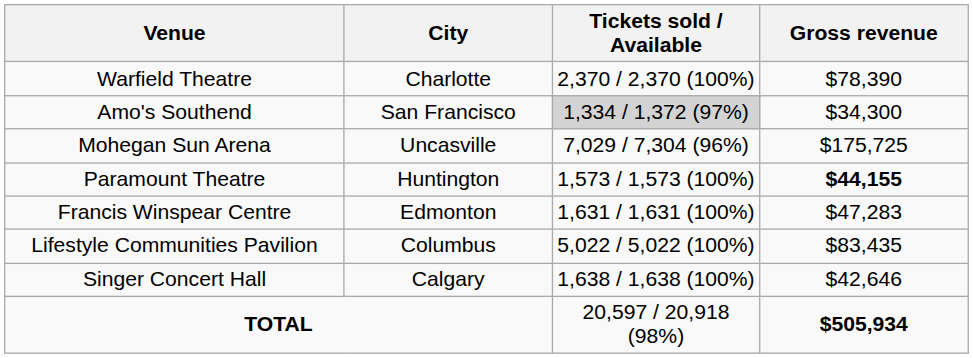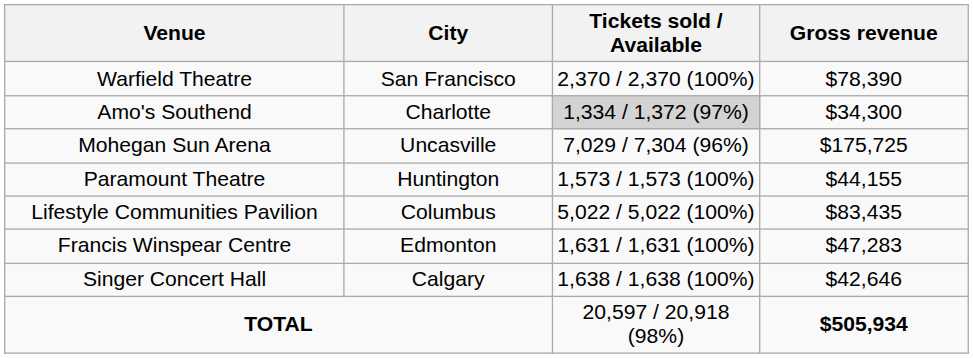 <table class="wikitable" style="text-align:center">
 <tr>
 <th style="width:250px;">Venue</th>
 <th style="width:150px;">City</th>
 <th style="width:150px;">Tickets sold / Available</th>
 <th style="width:150px;">Gross revenue</th>
 </tr>
 <tr>
 <td>Warfield Theatre</td>
-<td>Charlotte</td>
+<td>San Francisco</td>
 <td>2,370 / 2,370 (100%)</td>
 <td>$78,390</td>
 </tr>
 <tr>
 <td>Amo's Southend</td>
-<td>San Francisco</td>
+<td>Charlotte</td>
 <td style="background: lightgrey;">1,334 / 1,372 (97%)</td>
 <td>$34,300</td>
 </tr>
 <tr>
 <td>Mohegan Sun Arena</td>
 <td>Uncasville</td>
 <td>7,029 / 7,304 (96%)</td>
 <td>$175,725</td>
 </tr>
 <tr>
 <td>Paramount Theatre</td>
 <td>Huntington</td>
 <td>1,573 / 1,573 (100%)</td>
-<td><strong>$44,155</strong></td>
+<td>$44,155</td>
+</tr>
+<tr>
+<td>Lifestyle Communities Pavilion</td>
+<td>Columbus</td>
+<td>5,022 / 5,022 (100%)</td>
+<td>$83,435</td>
 </tr>
 <tr>
 <td>Francis Winspear Centre</td>
 <td>Edmonton</td>
 <td>1,631 / 1,631 (100%)</td>
 <td>$47,283</td>
-</tr>
-<tr>
-<td>Lifestyle Communities Pavilion</td>
-<td>Columbus</td>
-<td>5,022 / 5,022 (100%)</td>
-<td>$83,435</td>
 </tr>
 <tr>
 <td>Singer Concert Hall</td>
 <td>Calgary</td>
 <td>1,638 / 1,638 (100%)</td>
 <td>$42,646</td>
 </tr>
 <tr>
 <td colspan="2"><strong>TOTAL</strong></td>
 <td>20,597 / 20,918 (98%)</td>
 <td><strong>$505,934</strong></td>
 </tr>
 </table>
